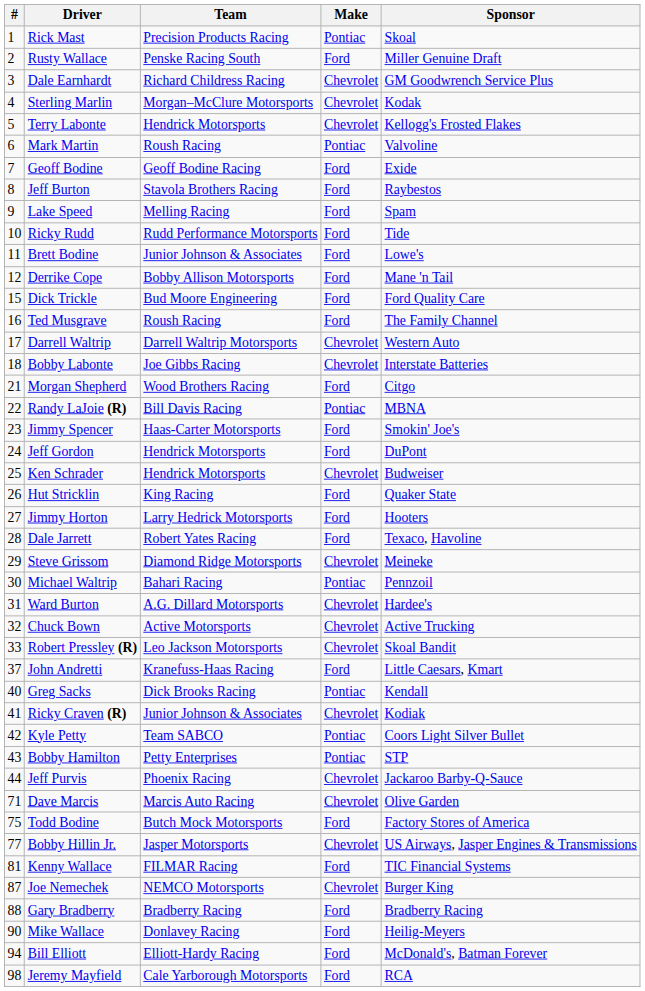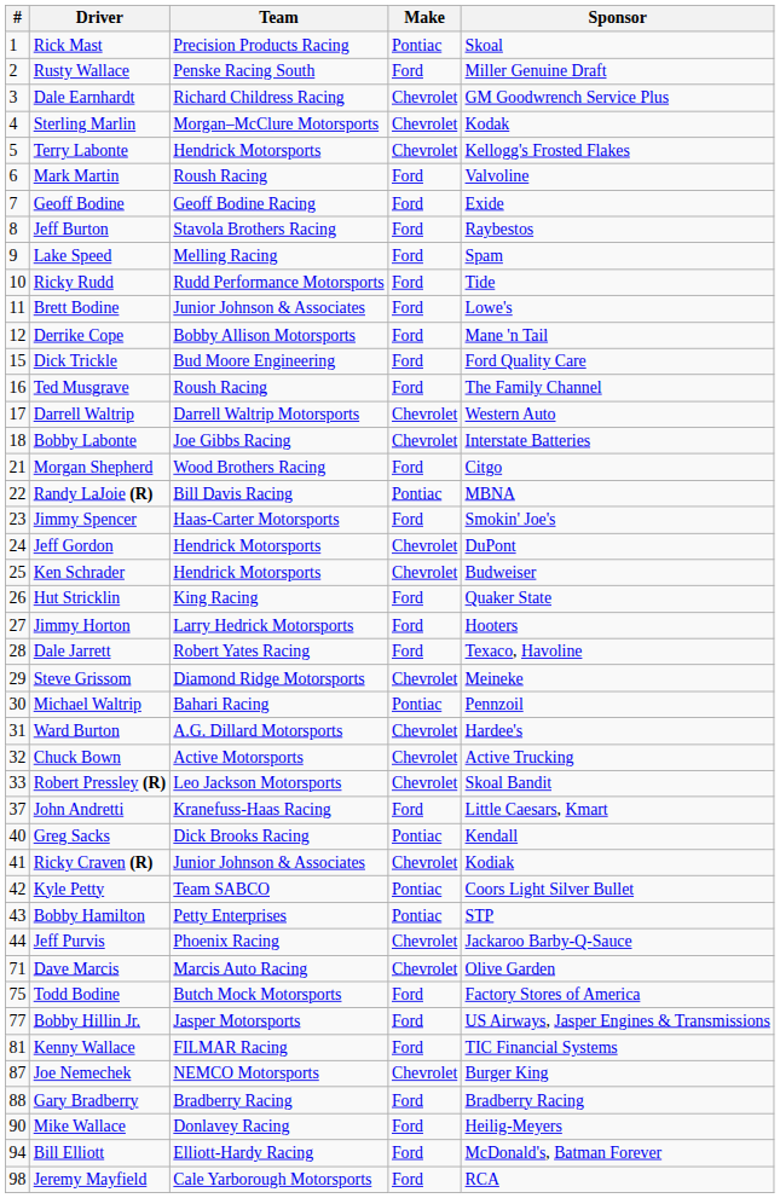 <table class="wikitable">
 <tr>
 <th>#</th>
 <th>Driver</th>
 <th>Team</th>
 <th>Make</th>
 <th>Sponsor</th>
 </tr>
 <tr>
 <td>1</td>
 <td><a href='#'>Rick Mast</a></td>
 <td><a href='#'>Precision Products Racing</a></td>
 <td><a href='#'>Pontiac</a></td>
 <td><a href='#'>Skoal</a></td>
 </tr>
 <tr>
 <td>2</td>
 <td><a href='#'>Rusty Wallace</a></td>
 <td><a href='#'>Penske Racing South</a></td>
 <td><a href='#'>Ford</a></td>
 <td><a href='#'>Miller Genuine Draft</a></td>
 </tr>
 <tr>
 <td>3</td>
 <td><a href='#'>Dale Earnhardt</a></td>
 <td><a href='#'>Richard Childress Racing</a></td>
 <td><a href='#'>Chevrolet</a></td>
 <td><a href='#'>GM Goodwrench Service Plus</a></td>
 </tr>
 <tr>
 <td>4</td>
 <td><a href='#'>Sterling Marlin</a></td>
 <td><a href='#'>Morgan–McClure Motorsports</a></td>
 <td><a href='#'>Chevrolet</a></td>
 <td><a href='#'>Kodak</a></td>
 </tr>
 <tr>
 <td>5</td>
 <td><a href='#'>Terry Labonte</a></td>
 <td><a href='#'>Hendrick Motorsports</a></td>
 <td><a href='#'>Chevrolet</a></td>
 <td><a href='#'>Kellogg's Frosted Flakes</a></td>
 </tr>
 <tr>
 <td>6</td>
 <td><a href='#'>Mark Martin</a></td>
 <td><a href='#'>Roush Racing</a></td>
-<td><a href='#'>Pontiac</a></td>
+<td><a href='#'>Ford</a></td>
 <td><a href='#'>Valvoline</a></td>
 </tr>
 <tr>
 <td>7</td>
 <td><a href='#'>Geoff Bodine</a></td>
 <td><a href='#'>Geoff Bodine Racing</a></td>
 <td><a href='#'>Ford</a></td>
 <td><a href='#'>Exide</a></td>
 </tr>
 <tr>
 <td>8</td>
 <td><a href='#'>Jeff Burton</a></td>
 <td><a href='#'>Stavola Brothers Racing</a></td>
 <td><a href='#'>Ford</a></td>
 <td><a href='#'>Raybestos</a></td>
 </tr>
 <tr>
 <td>9</td>
 <td><a href='#'>Lake Speed</a></td>
 <td><a href='#'>Melling Racing</a></td>
 <td><a href='#'>Ford</a></td>
 <td><a href='#'>Spam</a></td>
 </tr>
 <tr>
 <td>10</td>
 <td><a href='#'>Ricky Rudd</a></td>
 <td><a href='#'>Rudd Performance Motorsports</a></td>
 <td><a href='#'>Ford</a></td>
 <td><a href='#'>Tide</a></td>
 </tr>
 <tr>
 <td>11</td>
 <td><a href='#'>Brett Bodine</a></td>
 <td><a href='#'>Junior Johnson & Associates</a></td>
 <td><a href='#'>Ford</a></td>
 <td><a href='#'>Lowe's</a></td>
 </tr>
 <tr>
 <td>12</td>
 <td><a href='#'>Derrike Cope</a></td>
 <td><a href='#'>Bobby Allison Motorsports</a></td>
 <td><a href='#'>Ford</a></td>
 <td><a href='#'>Mane 'n Tail</a></td>
 </tr>
 <tr>
 <td>15</td>
 <td><a href='#'>Dick Trickle</a></td>
 <td><a href='#'>Bud Moore Engineering</a></td>
 <td><a href='#'>Ford</a></td>
 <td><a href='#'>Ford Quality Care</a></td>
 </tr>
 <tr>
 <td>16</td>
 <td><a href='#'>Ted Musgrave</a></td>
 <td><a href='#'>Roush Racing</a></td>
 <td><a href='#'>Ford</a></td>
 <td><a href='#'>The Family Channel</a></td>
 </tr>
 <tr>
 <td>17</td>
 <td><a href='#'>Darrell Waltrip</a></td>
 <td><a href='#'>Darrell Waltrip Motorsports</a></td>
 <td><a href='#'>Chevrolet</a></td>
 <td><a href='#'>Western Auto</a></td>
 </tr>
 <tr>
 <td>18</td>
 <td><a href='#'>Bobby Labonte</a></td>
 <td><a href='#'>Joe Gibbs Racing</a></td>
 <td><a href='#'>Chevrolet</a></td>
 <td><a href='#'>Interstate Batteries</a></td>
 </tr>
 <tr>
 <td>21</td>
 <td><a href='#'>Morgan Shepherd</a></td>
 <td><a href='#'>Wood Brothers Racing</a></td>
 <td><a href='#'>Ford</a></td>
 <td><a href='#'>Citgo</a></td>
 </tr>
 <tr>
 <td>22</td>
 <td><a href='#'>Randy LaJoie</a> <strong>(R)</strong></td>
 <td><a href='#'>Bill Davis Racing</a></td>
 <td><a href='#'>Pontiac</a></td>
 <td><a href='#'>MBNA</a></td>
 </tr>
 <tr>
 <td>23</td>
 <td><a href='#'>Jimmy Spencer</a></td>
 <td><a href='#'>Haas-Carter Motorsports</a></td>
 <td><a href='#'>Ford</a></td>
 <td><a href='#'>Smokin' Joe's</a></td>
 </tr>
 <tr>
 <td>24</td>
 <td><a href='#'>Jeff Gordon</a></td>
 <td><a href='#'>Hendrick Motorsports</a></td>
-<td><a href='#'>Ford</a></td>
+<td><a href='#'>Chevrolet</a></td>
 <td><a href='#'>DuPont</a></td>
 </tr>
 <tr>
 <td>25</td>
 <td><a href='#'>Ken Schrader</a></td>
 <td><a href='#'>Hendrick Motorsports</a></td>
 <td><a href='#'>Chevrolet</a></td>
 <td><a href='#'>Budweiser</a></td>
 </tr>
 <tr>
 <td>26</td>
 <td><a href='#'>Hut Stricklin</a></td>
 <td><a href='#'>King Racing</a></td>
 <td><a href='#'>Ford</a></td>
 <td><a href='#'>Quaker State</a></td>
 </tr>
 <tr>
 <td>27</td>
 <td><a href='#'>Jimmy Horton</a></td>
 <td><a href='#'>Larry Hedrick Motorsports</a></td>
 <td><a href='#'>Ford</a></td>
 <td><a href='#'>Hooters</a></td>
 </tr>
 <tr>
 <td>28</td>
 <td><a href='#'>Dale Jarrett</a></td>
 <td><a href='#'>Robert Yates Racing</a></td>
 <td><a href='#'>Ford</a></td>
 <td><a href='#'>Texaco</a>, <a href='#'>Havoline</a></td>
 </tr>
 <tr>
 <td>29</td>
 <td><a href='#'>Steve Grissom</a></td>
 <td><a href='#'>Diamond Ridge Motorsports</a></td>
 <td><a href='#'>Chevrolet</a></td>
 <td><a href='#'>Meineke</a></td>
 </tr>
 <tr>
 <td>30</td>
 <td><a href='#'>Michael Waltrip</a></td>
 <td><a href='#'>Bahari Racing</a></td>
 <td><a href='#'>Pontiac</a></td>
 <td><a href='#'>Pennzoil</a></td>
 </tr>
 <tr>
 <td>31</td>
 <td><a href='#'>Ward Burton</a></td>
 <td><a href='#'>A.G. Dillard Motorsports</a></td>
 <td><a href='#'>Chevrolet</a></td>
 <td><a href='#'>Hardee's</a></td>
 </tr>
 <tr>
 <td>32</td>
 <td><a href='#'>Chuck Bown</a></td>
 <td><a href='#'>Active Motorsports</a></td>
 <td><a href='#'>Chevrolet</a></td>
 <td><a href='#'>Active Trucking</a></td>
 </tr>
 <tr>
 <td>33</td>
 <td><a href='#'>Robert Pressley</a> <strong>(R)</strong></td>
 <td><a href='#'>Leo Jackson Motorsports</a></td>
 <td><a href='#'>Chevrolet</a></td>
 <td><a href='#'>Skoal Bandit</a></td>
 </tr>
 <tr>
 <td>37</td>
 <td><a href='#'>John Andretti</a></td>
 <td><a href='#'>Kranefuss-Haas Racing</a></td>
 <td><a href='#'>Ford</a></td>
 <td><a href='#'>Little Caesars</a>, <a href='#'>Kmart</a></td>
 </tr>
 <tr>
 <td>40</td>
 <td><a href='#'>Greg Sacks</a></td>
 <td><a href='#'>Dick Brooks Racing</a></td>
 <td><a href='#'>Pontiac</a></td>
 <td><a href='#'>Kendall</a></td>
 </tr>
 <tr>
 <td>41</td>
 <td><a href='#'>Ricky Craven</a> <strong>(R)</strong></td>
 <td><a href='#'>Junior Johnson & Associates</a></td>
 <td><a href='#'>Chevrolet</a></td>
 <td><a href='#'>Kodiak</a></td>
 </tr>
 <tr>
 <td>42</td>
 <td><a href='#'>Kyle Petty</a></td>
 <td><a href='#'>Team SABCO</a></td>
 <td><a href='#'>Pontiac</a></td>
 <td><a href='#'>Coors Light Silver Bullet</a></td>
 </tr>
 <tr>
 <td>43</td>
 <td><a href='#'>Bobby Hamilton</a></td>
 <td><a href='#'>Petty Enterprises</a></td>
 <td><a href='#'>Pontiac</a></td>
 <td><a href='#'>STP</a></td>
 </tr>
 <tr>
 <td>44</td>
 <td><a href='#'>Jeff Purvis</a></td>
 <td><a href='#'>Phoenix Racing</a></td>
 <td><a href='#'>Chevrolet</a></td>
 <td><a href='#'>Jackaroo Barby-Q-Sauce</a></td>
 </tr>
 <tr>
 <td>71</td>
 <td><a href='#'>Dave Marcis</a></td>
 <td><a href='#'>Marcis Auto Racing</a></td>
 <td><a href='#'>Chevrolet</a></td>
 <td><a href='#'>Olive Garden</a></td>
 </tr>
 <tr>
 <td>75</td>
 <td><a href='#'>Todd Bodine</a></td>
 <td><a href='#'>Butch Mock Motorsports</a></td>
 <td><a href='#'>Ford</a></td>
 <td><a href='#'>Factory Stores of America</a></td>
 </tr>
 <tr>
 <td>77</td>
 <td><a href='#'>Bobby Hillin Jr.</a></td>
 <td><a href='#'>Jasper Motorsports</a></td>
-<td><a href='#'>Chevrolet</a></td>
+<td><a href='#'>Ford</a></td>
 <td><a href='#'>US Airways</a>, <a href='#'>Jasper Engines & Transmissions</a></td>
 </tr>
 <tr>
 <td>81</td>
 <td><a href='#'>Kenny Wallace</a></td>
 <td><a href='#'>FILMAR Racing</a></td>
 <td><a href='#'>Ford</a></td>
 <td><a href='#'>TIC Financial Systems</a></td>
 </tr>
 <tr>
 <td>87</td>
 <td><a href='#'>Joe Nemechek</a></td>
 <td><a href='#'>NEMCO Motorsports</a></td>
 <td><a href='#'>Chevrolet</a></td>
 <td><a href='#'>Burger King</a></td>
 </tr>
 <tr>
 <td>88</td>
 <td><a href='#'>Gary Bradberry</a></td>
 <td><a href='#'>Bradberry Racing</a></td>
 <td><a href='#'>Ford</a></td>
 <td><a href='#'>Bradberry Racing</a></td>
 </tr>
 <tr>
 <td>90</td>
 <td><a href='#'>Mike Wallace</a></td>
 <td><a href='#'>Donlavey Racing</a></td>
 <td><a href='#'>Ford</a></td>
 <td><a href='#'>Heilig-Meyers</a></td>
 </tr>
 <tr>
 <td>94</td>
 <td><a href='#'>Bill Elliott</a></td>
 <td><a href='#'>Elliott-Hardy Racing</a></td>
 <td><a href='#'>Ford</a></td>
 <td><a href='#'>McDonald's</a>, <a href='#'>Batman Forever</a></td>
 </tr>
 <tr>
 <td>98</td>
 <td><a href='#'>Jeremy Mayfield</a></td>
 <td><a href='#'>Cale Yarborough Motorsports</a></td>
 <td><a href='#'>Ford</a></td>
 <td><a href='#'>RCA</a></td>
 </tr>
 </table>
